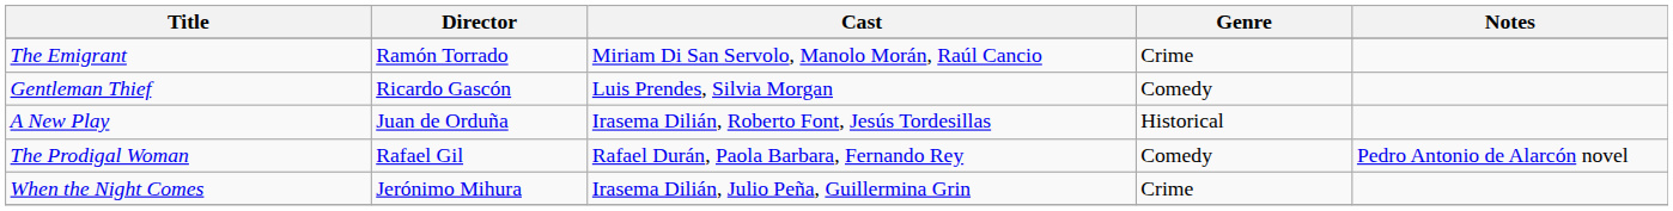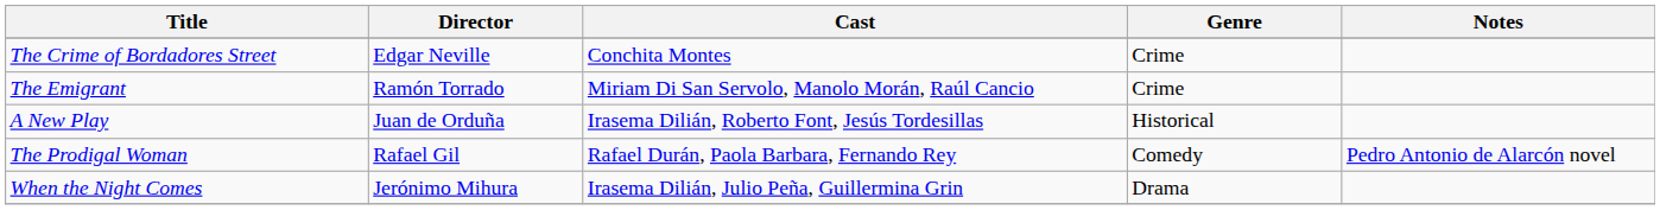 <table class="wikitable" style="width:100%;">
 <tr>
 <th style="width:22%;">Title</th>
 <th style="width:13%;">Director</th>
 <th style="width:33%;">Cast</th>
 <th style="width:13%;">Genre</th>
 <th style="width:19%;">Notes</th>
 </tr>
 <tr>
 </tr>
 <tr>
+<td><em><a href='#'>The Crime of Bordadores Street</a></em></td>
+<td><a href='#'>Edgar Neville</a></td>
+<td><a href='#'>Conchita Montes</a></td>
+<td>Crime</td>
+<td></td>
+</tr>
+<tr>
 <td><em><a href='#'>The Emigrant</a></em></td>
 <td><a href='#'>Ramón Torrado</a></td>
 <td><a href='#'>Miriam Di San Servolo</a>, <a href='#'>Manolo Morán</a>, <a href='#'>Raúl Cancio</a></td>
 <td>Crime</td>
-<td></td>
-</tr>
-<tr>
-<td><em><a href='#'>Gentleman Thief</a></em></td>
-<td><a href='#'>Ricardo Gascón</a></td>
-<td><a href='#'>Luis Prendes</a>, <a href='#'>Silvia Morgan</a></td>
-<td>Comedy</td>
 <td></td>
 </tr>
 <tr>
 <td><em><a href='#'>A New Play</a></em></td>
 <td><a href='#'>Juan de Orduña</a></td>
 <td><a href='#'>Irasema Dilián</a>, <a href='#'>Roberto Font</a>, <a href='#'>Jesús Tordesillas</a></td>
 <td>Historical</td>
 <td></td>
 </tr>
 <tr>
 <td><em><a href='#'>The Prodigal Woman</a></em></td>
 <td><a href='#'>Rafael Gil</a></td>
 <td><a href='#'>Rafael Durán</a>, <a href='#'>Paola Barbara</a>, <a href='#'>Fernando Rey</a></td>
 <td>Comedy</td>
 <td><a href='#'>Pedro Antonio de Alarcón</a> novel</td>
 </tr>
 <tr>
 <td><em><a href='#'>When the Night Comes</a></em></td>
 <td><a href='#'>Jerónimo Mihura</a></td>
 <td><a href='#'>Irasema Dilián</a>, <a href='#'>Julio Peña</a>, <a href='#'>Guillermina Grin</a></td>
-<td>Crime</td>
+<td>Drama</td>
 <td></td>
 </tr>
 <tr>
 </tr>
 </table>
